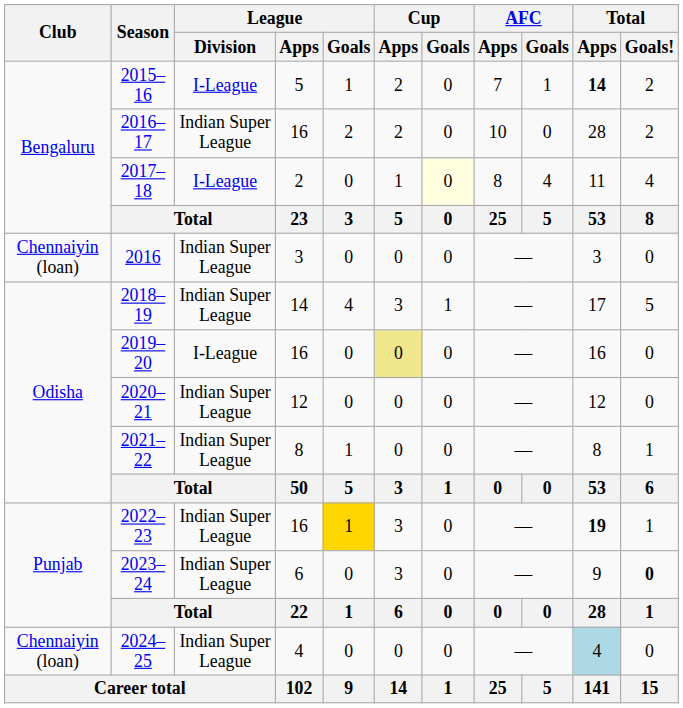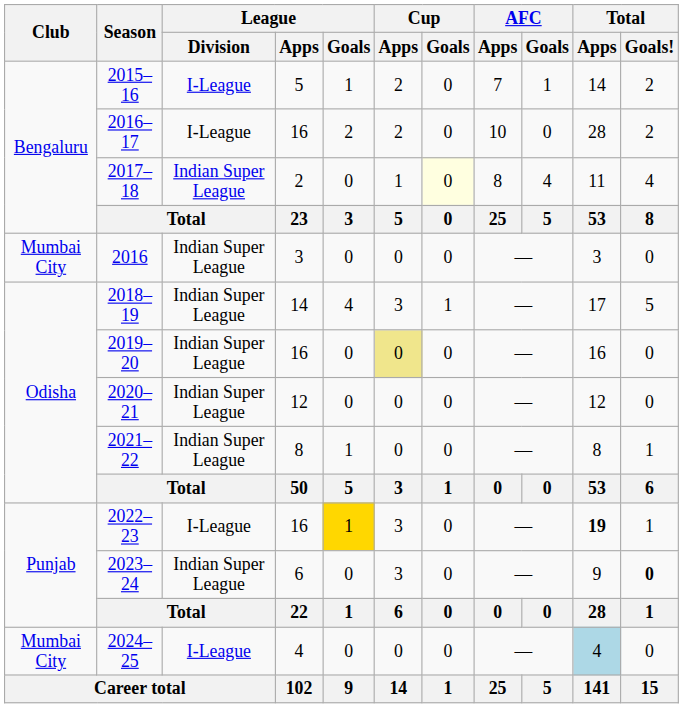 <table class="wikitable" style="text-align: center;">
 <tr>
 <th rowspan="2">Club</th>
 <th rowspan="2">Season</th>
 <th colspan="3">League</th>
 <th colspan="2">Cup</th>
 <th colspan="2"><a href='#'>AFC</a></th>
 <th colspan="2">Total</th>
 </tr>
 <tr>
 <th>Division</th>
 <th>Apps</th>
 <th>Goals</th>
 <th>Apps</th>
 <th>Goals</th>
 <th>Apps</th>
 <th>Goals</th>
 <th>Apps</th>
 <th>Goals!</th>
 </tr>
 <tr>
 <td rowspan="4"><a href='#'>Bengaluru</a></td>
 <td><a href='#'>2015–16</a></td>
 <td><a href='#'>I-League</a></td>
 <td>5</td>
 <td>1</td>
 <td>2</td>
 <td>0</td>
 <td>7</td>
 <td>1</td>
-<td><strong>14</strong></td>
+<td>14</td>
 <td>2</td>
 </tr>
 <tr>
 <td><a href='#'>2016–17</a></td>
-<td>Indian Super League</td>
+<td>I-League</td>
 <td>16</td>
 <td>2</td>
 <td>2</td>
 <td>0</td>
 <td>10</td>
 <td>0</td>
 <td>28</td>
 <td>2</td>
 </tr>
 <tr>
 <td><a href='#'>2017–18</a></td>
-<td><a href='#'>I-League</a></td>
+<td><a href='#'>Indian Super League</a></td>
 <td>2</td>
 <td>0</td>
 <td>1</td>
 <td style="background: lightyellow;">0</td>
 <td>8</td>
 <td>4</td>
 <td>11</td>
 <td>4</td>
 </tr>
 <tr>
 <th colspan="2">Total</th>
 <th>23</th>
 <th>3</th>
 <th>5</th>
 <th>0</th>
 <th>25</th>
 <th>5</th>
 <th>53</th>
 <th>8</th>
 </tr>
 <tr>
-<td rowspan="1"><a href='#'>Chennaiyin</a> (loan)</td>
+<td><a href='#'>Mumbai City</a></td>
 <td><a href='#'>2016</a></td>
 <td>Indian Super League</td>
 <td>3</td>
 <td>0</td>
 <td>0</td>
 <td>0</td>
 <td colspan="2">—</td>
 <td>3</td>
 <td>0</td>
 </tr>
 <tr>
 <td rowspan="5"><a href='#'>Odisha</a></td>
 <td><a href='#'>2018–19</a></td>
 <td>Indian Super League</td>
 <td>14</td>
 <td>4</td>
 <td>3</td>
 <td>1</td>
 <td colspan="2">—</td>
 <td>17</td>
 <td>5</td>
 </tr>
 <tr>
 <td><a href='#'>2019–20</a></td>
-<td>I-League</td>
+<td>Indian Super League</td>
 <td>16</td>
 <td>0</td>
 <td style="background: khaki;">0</td>
 <td>0</td>
 <td colspan="2">—</td>
 <td>16</td>
 <td>0</td>
 </tr>
 <tr>
 <td><a href='#'>2020–21</a></td>
 <td>Indian Super League</td>
 <td>12</td>
 <td>0</td>
 <td>0</td>
 <td>0</td>
 <td colspan="2">—</td>
 <td>12</td>
 <td>0</td>
 </tr>
 <tr>
 <td><a href='#'>2021–22</a></td>
 <td>Indian Super League</td>
 <td>8</td>
 <td>1</td>
 <td>0</td>
 <td>0</td>
 <td colspan="2">—</td>
 <td>8</td>
 <td>1</td>
 </tr>
 <tr>
 <th colspan="2">Total</th>
 <th>50</th>
 <th>5</th>
 <th>3</th>
 <th>1</th>
 <th>0</th>
 <th>0</th>
 <th>53</th>
 <th>6</th>
 </tr>
 <tr>
 <td rowspan="3"><a href='#'>Punjab</a></td>
 <td><a href='#'>2022–23</a></td>
-<td>Indian Super League</td>
+<td>I-League</td>
 <td>16</td>
 <td style="background: gold;">1</td>
 <td>3</td>
 <td>0</td>
 <td colspan="2">—</td>
 <td><strong>19</strong></td>
 <td>1</td>
 </tr>
 <tr>
 <td><a href='#'>2023–24</a></td>
 <td>Indian Super League</td>
 <td>6</td>
 <td>0</td>
 <td>3</td>
 <td>0</td>
 <td colspan="2">—</td>
 <td>9</td>
 <td><strong>0</strong></td>
 </tr>
 <tr>
 <th colspan="2">Total</th>
 <th>22</th>
 <th>1</th>
 <th>6</th>
 <th>0</th>
 <th>0</th>
 <th>0</th>
 <th>28</th>
 <th>1</th>
 </tr>
 <tr>
-<td rowspan="1"><a href='#'>Chennaiyin</a> (loan)</td>
+<td><a href='#'>Mumbai City</a></td>
 <td><a href='#'>2024–25</a></td>
-<td>Indian Super League</td>
+<td><a href='#'>I-League</a></td>
 <td>4</td>
 <td>0</td>
 <td>0</td>
 <td>0</td>
 <td colspan="2">—</td>
 <td style="background: lightblue;">4</td>
 <td>0</td>
 </tr>
 <tr>
 <th colspan="3">Career total</th>
 <th>102</th>
 <th>9</th>
 <th>14</th>
 <th>1</th>
 <th>25</th>
 <th>5</th>
 <th>141</th>
 <th>15</th>
 </tr>
 </table>
